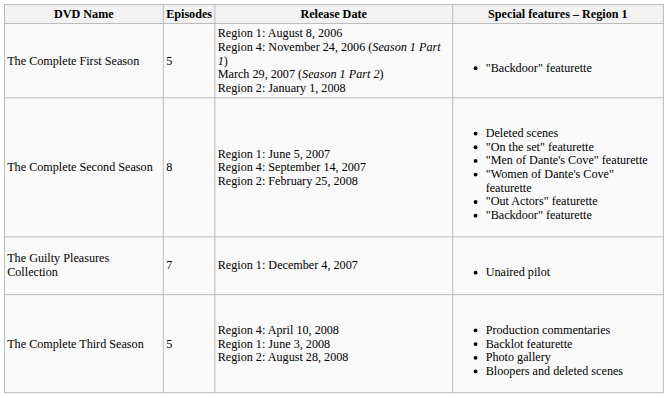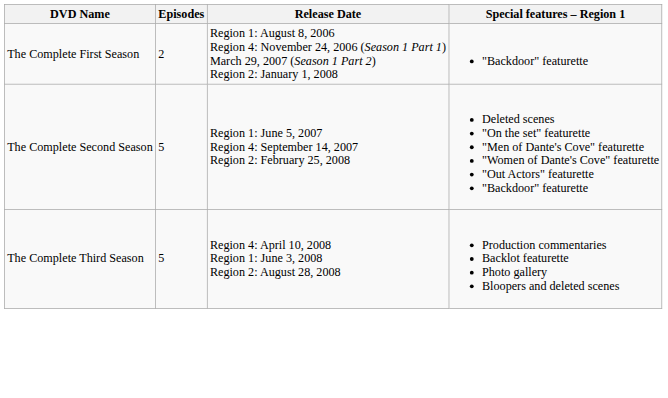 <table class="wikitable">
 <tr>
 <th>DVD Name</th>
 <th>Episodes</th>
 <th>Release Date</th>
 <th>Special features – Region 1</th>
 </tr>
 <tr>
 <td>The Complete First Season</td>
-<td>5</td>
+<td>2</td>
 <td>Region 1: August 8, 2006 <br> Region 4: November 24, 2006 (<em>Season 1 Part 1</em>) <br>March 29, 2007 (<em>Season 1 Part 2</em>) <br> Region 2: January 1, 2008</td>
 <td><br><ul><li>"Backdoor" featurette</li></ul></td>
 </tr>
 <tr>
 <td>The Complete Second Season</td>
-<td>8</td>
+<td>5</td>
 <td>Region 1: June 5, 2007 <br>Region 4: September 14, 2007 <br>Region 2: February 25, 2008</td>
 <td><br><ul><li>Deleted scenes</li><li>"On the set" featurette</li><li>"Men of Dante's Cove" featurette</li><li>"Women of Dante's Cove" featurette</li><li>"Out Actors" featurette</li><li>"Backdoor" featurette</li></ul></td>
-</tr>
-<tr>
-<td>The Guilty Pleasures Collection</td>
-<td>7</td>
-<td>Region 1: December 4, 2007</td>
-<td><br><ul><li>Unaired pilot</li></ul></td>
 </tr>
 <tr>
 <td>The Complete Third Season</td>
 <td>5</td>
 <td>Region 4: April 10, 2008 <br>Region 1: June 3, 2008 <br> Region 2: August 28, 2008</td>
 <td><br><ul><li>Production commentaries</li><li>Backlot featurette</li><li>Photo gallery</li><li>Bloopers and deleted scenes</li></ul></td>
 </tr>
 </table>
